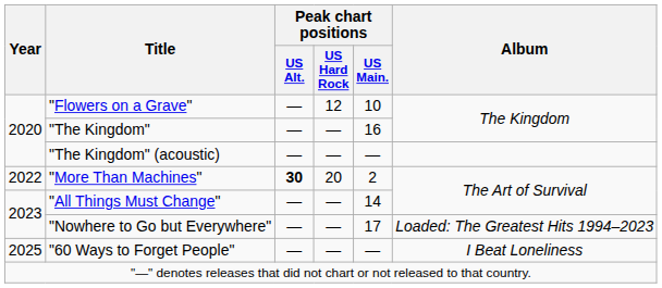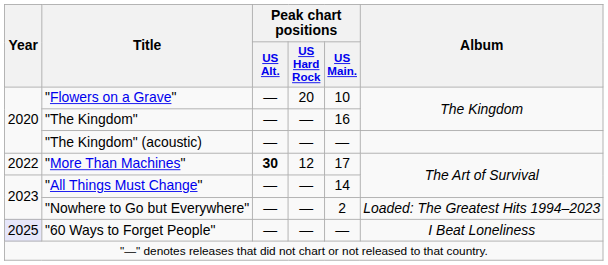 <table class="wikitable" style="text-align:center">
 <tr>
 <th rowspan="2">Year</th>
 <th rowspan="2">Title</th>
 <th colspan="3">Peak chart positions</th>
 <th rowspan="2">Album</th>
 </tr>
 <tr style="font-size:smaller;">
 <th width="35"><a href='#'>US<br>Alt.</a><br></th>
 <th width="35"><a href='#'>US<br>Hard Rock</a></th>
 <th width="35"><a href='#'>US<br>Main.</a><br></th>
 </tr>
 <tr>
 <td rowspan="3">2020</td>
 <td align="left">"<a href='#'>Flowers on a Grave</a>"</td>
 <td>—</td>
-<td>12</td>
+<td>20</td>
 <td>10</td>
 <td rowspan="2"><em>The Kingdom</em></td>
 </tr>
 <tr>
 <td align="left">"The Kingdom"</td>
 <td>—</td>
 <td>—</td>
 <td>16</td>
 </tr>
 <tr>
 <td align="left">"The Kingdom" (acoustic)</td>
 <td>—</td>
 <td>—</td>
 <td>—</td>
 <td></td>
 </tr>
 <tr>
 <td>2022</td>
 <td align="left">"<a href='#'>More Than Machines</a>"</td>
 <td><strong>30</strong></td>
-<td>20</td>
-<td>2</td>
+<td>12</td>
+<td>17</td>
 <td rowspan="2"><em>The Art of Survival</em></td>
 </tr>
 <tr>
 <td rowspan="2">2023</td>
 <td align="left">"<a href='#'>All Things Must Change</a>"</td>
 <td>—</td>
 <td>—</td>
 <td>14</td>
 </tr>
 <tr>
 <td align="left">"Nowhere to Go but Everywhere"</td>
 <td>—</td>
 <td>—</td>
-<td>17</td>
+<td>2</td>
 <td><em>Loaded: The Greatest Hits 1994–2023</em></td>
 </tr>
 <tr>
-<td>2025</td>
+<td style="background: lavender;">2025</td>
 <td align="left">"60 Ways to Forget People"</td>
 <td>—</td>
 <td>—</td>
 <td>—</td>
 <td><em>I Beat Loneliness</em></td>
 </tr>
 <tr>
 <td colspan="15" style="font-size:85%">"—" denotes releases that did not chart or not released to that country.</td>
 </tr>
 </table>
